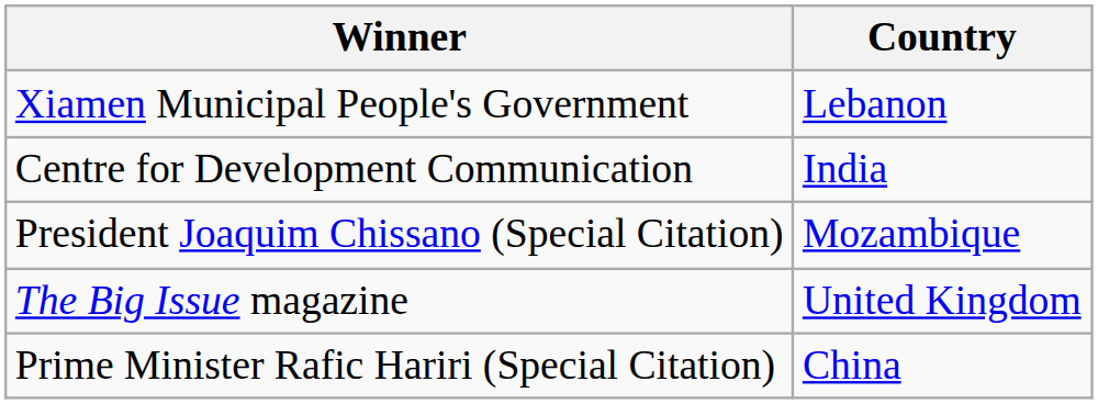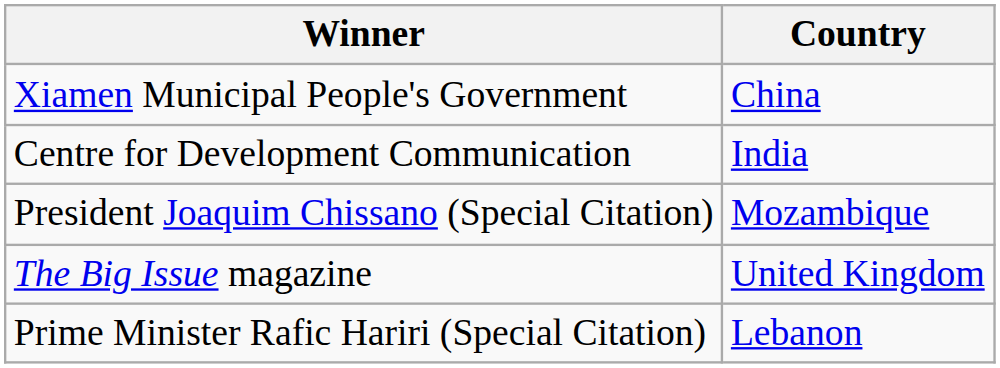 <table class="wikitable">
 <tr>
 <th>Winner</th>
 <th>Country</th>
 </tr>
 <tr>
 <td><a href='#'>Xiamen</a> Municipal People's Government</td>
-<td><a href='#'>Lebanon</a></td>
+<td><a href='#'>China</a></td>
 </tr>
 <tr>
 <td>Centre for Development Communication</td>
 <td><a href='#'>India</a></td>
 </tr>
 <tr>
 <td>President <a href='#'>Joaquim Chissano</a> (Special Citation)</td>
 <td><a href='#'>Mozambique</a></td>
 </tr>
 <tr>
 <td><em><a href='#'>The Big Issue</a></em> magazine</td>
 <td><a href='#'>United Kingdom</a></td>
 </tr>
 <tr>
 <td>Prime Minister Rafic Hariri (Special Citation)</td>
-<td><a href='#'>China</a></td>
+<td><a href='#'>Lebanon</a></td>
 </tr>
 </table>
